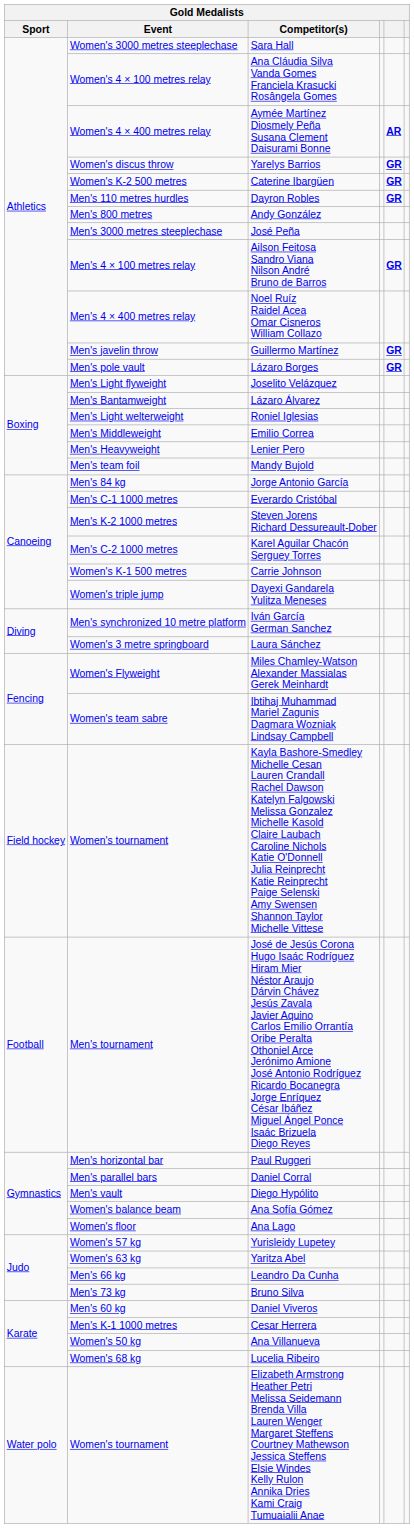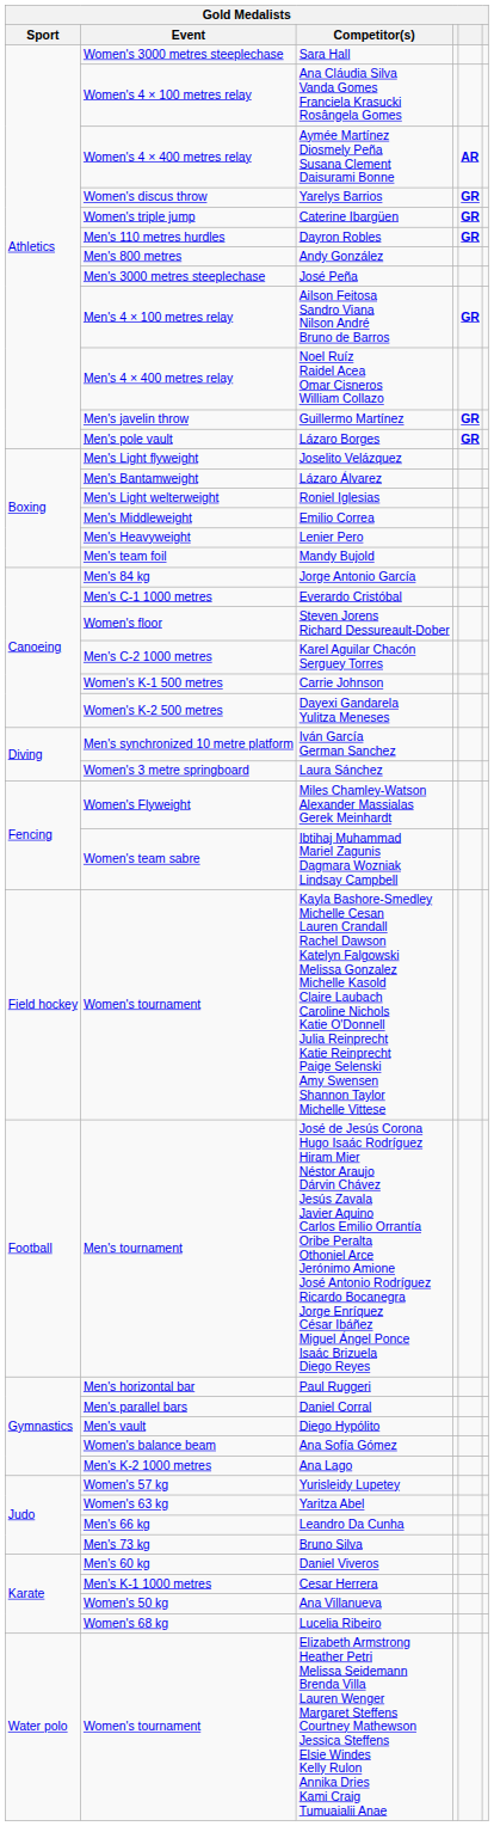 <table class="wikitable">
 <tr>
 <th colspan="14">Gold Medalists</th>
 </tr>
 <tr>
 <th>Sport</th>
 <th>Event</th>
 <th>Competitor(s)</th>
 <th></th>
 <th></th>
 <th></th>
 </tr>
 <tr>
 <td rowspan="12"><a href='#'>Athletics</a></td>
 <td><a href='#'>Women's 3000 metres steeplechase</a></td>
 <td><a href='#'>Sara Hall</a></td>
 <td></td>
 <td></td>
 <td></td>
 </tr>
 <tr>
 <td><a href='#'>Women's 4 × 100 metres relay</a></td>
 <td><a href='#'>Ana Cláudia Silva</a><br><a href='#'>Vanda Gomes</a><br><a href='#'>Franciela Krasucki</a><br><a href='#'>Rosângela Gomes</a></td>
 <td></td>
 <td></td>
 <td></td>
 </tr>
 <tr>
 <td><a href='#'>Women's 4 × 400 metres relay</a></td>
 <td><a href='#'>Aymée Martínez</a><br><a href='#'>Diosmely Peña</a><br><a href='#'>Susana Clement</a><br><a href='#'>Daisurami Bonne</a></td>
 <td></td>
 <td><strong><a href='#'>AR</a></strong></td>
 <td></td>
 </tr>
 <tr>
 <td><a href='#'>Women's discus throw</a></td>
 <td><a href='#'>Yarelys Barrios</a></td>
 <td></td>
 <td><strong><a href='#'>GR</a></strong></td>
 <td></td>
 </tr>
 <tr>
-<td><a href='#'>Women's K-2 500 metres</a></td>
+<td><a href='#'>Women's triple jump</a></td>
 <td><a href='#'>Caterine Ibargüen</a></td>
 <td></td>
 <td><strong><a href='#'>GR</a></strong></td>
 <td></td>
 </tr>
 <tr>
 <td><a href='#'>Men's 110 metres hurdles</a></td>
 <td><a href='#'>Dayron Robles</a></td>
 <td></td>
 <td><strong><a href='#'>GR</a></strong></td>
 <td></td>
 </tr>
 <tr>
 <td><a href='#'>Men's 800 metres</a></td>
 <td><a href='#'>Andy González</a></td>
 <td></td>
 <td></td>
 <td></td>
 </tr>
 <tr>
 <td><a href='#'>Men's 3000 metres steeplechase</a></td>
 <td><a href='#'>José Peña</a></td>
 <td></td>
 <td></td>
 <td></td>
 </tr>
 <tr>
 <td><a href='#'>Men's 4 × 100 metres relay</a></td>
 <td><a href='#'>Ailson Feitosa</a><br><a href='#'>Sandro Viana</a><br><a href='#'>Nilson André</a><br><a href='#'>Bruno de Barros</a></td>
 <td></td>
 <td><strong><a href='#'>GR</a></strong></td>
 <td></td>
 </tr>
 <tr>
 <td><a href='#'>Men's 4 × 400 metres relay</a></td>
 <td><a href='#'>Noel Ruíz</a><br><a href='#'>Raidel Acea</a><br><a href='#'>Omar Cisneros</a><br><a href='#'>William Collazo</a></td>
 <td></td>
 <td></td>
 <td></td>
 </tr>
 <tr>
 <td><a href='#'>Men's javelin throw</a></td>
 <td><a href='#'>Guillermo Martínez</a></td>
 <td></td>
 <td><strong><a href='#'>GR</a></strong></td>
 <td></td>
 </tr>
 <tr>
 <td><a href='#'>Men's pole vault</a></td>
 <td><a href='#'>Lázaro Borges</a></td>
 <td></td>
 <td><strong><a href='#'>GR</a></strong></td>
 <td></td>
 </tr>
 <tr>
 <td rowspan="6"><a href='#'>Boxing</a></td>
 <td><a href='#'>Men's Light flyweight</a></td>
 <td><a href='#'>Joselito Velázquez</a></td>
 <td></td>
 <td></td>
 <td></td>
 </tr>
 <tr>
 <td><a href='#'>Men's Bantamweight</a></td>
 <td><a href='#'>Lázaro Álvarez</a></td>
 <td></td>
 <td></td>
 <td></td>
 </tr>
 <tr>
 <td><a href='#'>Men's Light welterweight</a></td>
 <td><a href='#'>Roniel Iglesias</a></td>
 <td></td>
 <td></td>
 <td></td>
 </tr>
 <tr>
 <td><a href='#'>Men's Middleweight</a></td>
 <td><a href='#'>Emilio Correa</a></td>
 <td></td>
 <td></td>
 <td></td>
 </tr>
 <tr>
 <td><a href='#'>Men's Heavyweight</a></td>
 <td><a href='#'>Lenier Pero</a></td>
 <td></td>
 <td></td>
 <td></td>
 </tr>
 <tr>
 <td><a href='#'>Men's team foil</a></td>
 <td><a href='#'>Mandy Bujold</a></td>
 <td></td>
 <td></td>
 <td></td>
 </tr>
 <tr>
 <td rowspan="6"><a href='#'>Canoeing</a></td>
 <td><a href='#'>Men's 84 kg</a></td>
 <td><a href='#'>Jorge Antonio García</a></td>
 <td></td>
 <td></td>
 <td></td>
 </tr>
 <tr>
 <td><a href='#'>Men's C-1 1000 metres</a></td>
 <td><a href='#'>Everardo Cristóbal</a></td>
 <td></td>
 <td></td>
 <td></td>
 </tr>
 <tr>
-<td><a href='#'>Men's K-2 1000 metres</a></td>
+<td><a href='#'>Women's floor</a></td>
 <td><a href='#'>Steven Jorens</a><br><a href='#'>Richard Dessureault-Dober</a></td>
 <td></td>
 <td></td>
 <td></td>
 </tr>
 <tr>
 <td><a href='#'>Men's C-2 1000 metres</a></td>
 <td><a href='#'>Karel Aguilar Chacón</a><br><a href='#'>Serguey Torres</a></td>
 <td></td>
 <td></td>
 <td></td>
 </tr>
 <tr>
 <td><a href='#'>Women's K-1 500 metres</a></td>
 <td><a href='#'>Carrie Johnson</a></td>
 <td></td>
 <td></td>
 <td></td>
 </tr>
 <tr>
-<td><a href='#'>Women's triple jump</a></td>
+<td><a href='#'>Women's K-2 500 metres</a></td>
 <td><a href='#'>Dayexi Gandarela</a><br><a href='#'>Yulitza Meneses</a></td>
 <td></td>
 <td></td>
 <td></td>
 </tr>
 <tr>
 <td rowspan="2"><a href='#'>Diving</a></td>
 <td><a href='#'>Men's synchronized 10 metre platform</a></td>
 <td><a href='#'>Iván García</a><br><a href='#'>German Sanchez</a></td>
 <td></td>
 <td></td>
 <td></td>
 </tr>
 <tr>
 <td><a href='#'>Women's 3 metre springboard</a></td>
 <td><a href='#'>Laura Sánchez</a></td>
 <td></td>
 <td></td>
 <td></td>
 </tr>
 <tr>
 <td rowspan="2"><a href='#'>Fencing</a></td>
 <td><a href='#'>Women's Flyweight</a></td>
 <td><a href='#'>Miles Chamley-Watson</a><br><a href='#'>Alexander Massialas</a><br><a href='#'>Gerek Meinhardt</a></td>
 <td></td>
 <td></td>
 <td></td>
 </tr>
 <tr>
 <td><a href='#'>Women's team sabre</a></td>
 <td><a href='#'>Ibtihaj Muhammad</a><br><a href='#'>Mariel Zagunis</a><br><a href='#'>Dagmara Wozniak</a><br><a href='#'>Lindsay Campbell</a></td>
 <td></td>
 <td></td>
 <td></td>
 </tr>
 <tr>
 <td><a href='#'>Field hockey</a></td>
 <td><a href='#'>Women's tournament</a></td>
 <td><a href='#'>Kayla Bashore-Smedley</a><br><a href='#'>Michelle Cesan</a><br><a href='#'>Lauren Crandall</a><br><a href='#'>Rachel Dawson</a><br><a href='#'>Katelyn Falgowski</a><br><a href='#'>Melissa Gonzalez</a><br><a href='#'>Michelle Kasold</a><br><a href='#'>Claire Laubach</a><br><a href='#'>Caroline Nichols</a><br><a href='#'>Katie O'Donnell</a><br><a href='#'>Julia Reinprecht</a><br><a href='#'>Katie Reinprecht</a><br><a href='#'>Paige Selenski</a><br><a href='#'>Amy Swensen</a><br><a href='#'>Shannon Taylor</a><br><a href='#'>Michelle Vittese</a></td>
 <td></td>
 <td></td>
 <td></td>
 </tr>
 <tr>
 <td><a href='#'>Football</a></td>
 <td><a href='#'>Men's tournament</a></td>
 <td><a href='#'>José de Jesús Corona</a><br><a href='#'>Hugo Isaác Rodríguez</a><br><a href='#'>Hiram Mier</a><br><a href='#'>Néstor Araujo</a><br><a href='#'>Dárvin Chávez</a><br><a href='#'>Jesús Zavala</a><br><a href='#'>Javier Aquino</a><br><a href='#'>Carlos Emilio Orrantía</a><br><a href='#'>Oribe Peralta</a><br><a href='#'>Othoniel Arce</a><br><a href='#'>Jerónimo Amione</a><br><a href='#'>José Antonio Rodríguez</a><br><a href='#'>Ricardo Bocanegra</a><br><a href='#'>Jorge Enríquez</a><br><a href='#'>César Ibáñez</a><br><a href='#'>Miguel Ángel Ponce</a><br><a href='#'>Isaác Brizuela</a><br><a href='#'>Diego Reyes</a></td>
 <td></td>
 <td></td>
 <td></td>
 </tr>
 <tr>
 <td rowspan="5"><a href='#'>Gymnastics</a></td>
 <td><a href='#'>Men's horizontal bar</a></td>
 <td><a href='#'>Paul Ruggeri</a></td>
 <td></td>
 <td></td>
 <td></td>
 </tr>
 <tr>
 <td><a href='#'>Men's parallel bars</a></td>
 <td><a href='#'>Daniel Corral</a></td>
 <td></td>
 <td></td>
 <td></td>
 </tr>
 <tr>
 <td><a href='#'>Men's vault</a></td>
 <td><a href='#'>Diego Hypólito</a></td>
 <td></td>
 <td></td>
 <td></td>
 </tr>
 <tr>
 <td><a href='#'>Women's balance beam</a></td>
 <td><a href='#'>Ana Sofía Gómez</a></td>
 <td></td>
 <td></td>
 <td></td>
 </tr>
 <tr>
-<td><a href='#'>Women's floor</a></td>
+<td><a href='#'>Men's K-2 1000 metres</a></td>
 <td><a href='#'>Ana Lago</a></td>
 <td></td>
 <td></td>
 <td></td>
 </tr>
 <tr>
 <td rowspan="4"><a href='#'>Judo</a></td>
 <td><a href='#'>Women's 57 kg</a></td>
 <td><a href='#'>Yurisleidy Lupetey</a></td>
 <td></td>
 <td></td>
 <td></td>
 </tr>
 <tr>
 <td><a href='#'>Women's 63 kg</a></td>
 <td><a href='#'>Yaritza Abel</a></td>
 <td></td>
 <td></td>
 <td></td>
 </tr>
 <tr>
 <td><a href='#'>Men's 66 kg</a></td>
 <td><a href='#'>Leandro Da Cunha</a></td>
 <td></td>
 <td></td>
 <td></td>
 </tr>
 <tr>
 <td><a href='#'>Men's 73 kg</a></td>
 <td><a href='#'>Bruno Silva</a></td>
 <td></td>
 <td></td>
 <td></td>
 </tr>
 <tr>
 <td rowspan="4"><a href='#'>Karate</a></td>
 <td><a href='#'>Men's 60 kg</a></td>
 <td><a href='#'>Daniel Viveros</a></td>
 <td></td>
 <td></td>
 <td></td>
 </tr>
 <tr>
 <td><a href='#'>Men's K-1 1000 metres</a></td>
 <td><a href='#'>Cesar Herrera</a></td>
 <td></td>
 <td></td>
 <td></td>
 </tr>
 <tr>
 <td><a href='#'>Women's 50 kg</a></td>
 <td><a href='#'>Ana Villanueva</a></td>
 <td></td>
 <td></td>
 <td></td>
 </tr>
 <tr>
 <td><a href='#'>Women's 68 kg</a></td>
 <td><a href='#'>Lucelia Ribeiro</a></td>
 <td></td>
 <td></td>
 <td></td>
 </tr>
 <tr>
 <td><a href='#'>Water polo</a></td>
 <td><a href='#'>Women's tournament</a></td>
 <td><a href='#'>Elizabeth Armstrong</a><br><a href='#'>Heather Petri</a><br><a href='#'>Melissa Seidemann</a><br><a href='#'>Brenda Villa</a><br><a href='#'>Lauren Wenger</a><br><a href='#'>Margaret Steffens</a><br><a href='#'>Courtney Mathewson</a><br><a href='#'>Jessica Steffens</a><br><a href='#'>Elsie Windes</a><br><a href='#'>Kelly Rulon</a><br><a href='#'>Annika Dries</a><br><a href='#'>Kami Craig</a><br><a href='#'>Tumuaialii Anae</a></td>
 <td></td>
 <td></td>
 <td></td>
 </tr>
 </table>
